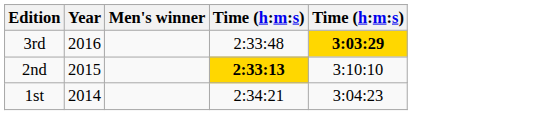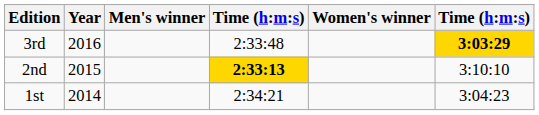 <table class="wikitable" style="text-align:center">
 <tr>
 <th>Edition</th>
 <th>Year</th>
 <th>Men's winner</th>
 <th>Time (<a href='#'>h</a>:<a href='#'>m</a>:<a href='#'>s</a>)</th>
+<th>Women's winner</th>
 <th>Time (<a href='#'>h</a>:<a href='#'>m</a>:<a href='#'>s</a>)</th>
 </tr>
 <tr>
 <td>3rd</td>
 <td>2016</td>
 <td align=left></td>
 <td>2:33:48</td>
+<td align=left></td>
 <td bgcolor="gold"><strong>3:03:29</strong></td>
 </tr>
 <tr>
 <td>2nd</td>
 <td>2015</td>
 <td align=left></td>
 <td bgcolor="gold"><strong>2:33:13</strong></td>
+<td align=left></td>
 <td>3:10:10</td>
 </tr>
 <tr>
 <td>1st</td>
 <td>2014</td>
 <td align=left></td>
 <td>2:34:21</td>
+<td align=left></td>
 <td>3:04:23</td>
 </tr>
 </table>
